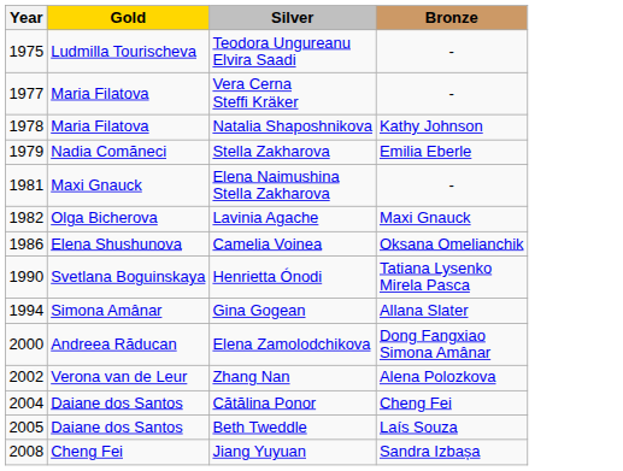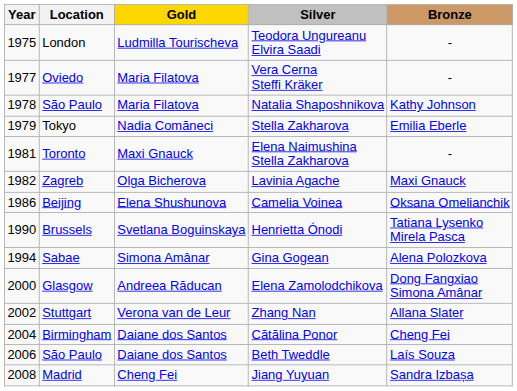 <table class="wikitable">
 <tr>
 <th>Year</th>
+<th>Location</th>
 <th style="background-color:gold;">Gold</th>
 <th style="background-color:silver;">Silver</th>
 <th style="background-color:#cc9966;">Bronze</th>
 </tr>
 <tr>
 <td>1975</td>
+<td> London</td>
 <td> <a href='#'>Ludmilla Tourischeva</a></td>
 <td> <a href='#'>Teodora Ungureanu</a> <br>  <a href='#'>Elvira Saadi</a></td>
 <td align="center">-</td>
 </tr>
 <tr>
 <td>1977</td>
+<td> <a href='#'>Oviedo</a></td>
 <td> <a href='#'>Maria Filatova</a></td>
 <td> <a href='#'>Vera Cerna</a> <br>  <a href='#'>Steffi Kräker</a></td>
 <td align="center">-</td>
 </tr>
 <tr>
 <td>1978</td>
+<td> <a href='#'>São Paulo</a></td>
 <td> <a href='#'>Maria Filatova</a></td>
 <td> <a href='#'>Natalia Shaposhnikova</a></td>
 <td> <a href='#'>Kathy Johnson</a></td>
 </tr>
 <tr>
 <td>1979</td>
+<td> Tokyo</td>
 <td> <a href='#'>Nadia Comăneci</a></td>
 <td> <a href='#'>Stella Zakharova</a></td>
 <td> <a href='#'>Emilia Eberle</a></td>
 </tr>
 <tr>
 <td>1981</td>
+<td> <a href='#'>Toronto</a></td>
 <td> <a href='#'>Maxi Gnauck</a></td>
 <td> <a href='#'>Elena Naimushina</a> <br>  <a href='#'>Stella Zakharova</a></td>
 <td align="center">-</td>
 </tr>
 <tr>
 <td>1982</td>
+<td> <a href='#'>Zagreb</a></td>
 <td> <a href='#'>Olga Bicherova</a></td>
 <td> <a href='#'>Lavinia Agache</a></td>
 <td> <a href='#'>Maxi Gnauck</a></td>
 </tr>
 <tr>
 <td>1986</td>
+<td> <a href='#'>Beijing</a></td>
 <td> <a href='#'>Elena Shushunova</a></td>
 <td> <a href='#'>Camelia Voinea</a></td>
 <td> <a href='#'>Oksana Omelianchik</a></td>
 </tr>
 <tr>
 <td>1990</td>
+<td> <a href='#'>Brussels</a></td>
 <td> <a href='#'>Svetlana Boguinskaya</a></td>
 <td> <a href='#'>Henrietta Ónodi</a></td>
 <td> <a href='#'>Tatiana Lysenko</a> <br>  <a href='#'>Mirela Pasca</a></td>
 </tr>
 <tr>
 <td>1994</td>
+<td> <a href='#'>Sabae</a></td>
 <td> <a href='#'>Simona Amânar</a></td>
 <td> <a href='#'>Gina Gogean</a></td>
-<td> <a href='#'>Allana Slater</a></td>
+<td> <a href='#'>Alena Polozkova</a></td>
 </tr>
 <tr>
 <td>2000</td>
+<td> <a href='#'>Glasgow</a></td>
 <td> <a href='#'>Andreea Răducan</a></td>
 <td> <a href='#'>Elena Zamolodchikova</a></td>
 <td> <a href='#'>Dong Fangxiao</a> <br>  <a href='#'>Simona Amânar</a></td>
 </tr>
 <tr>
 <td>2002</td>
+<td> <a href='#'>Stuttgart</a></td>
 <td> <a href='#'>Verona van de Leur</a></td>
 <td> <a href='#'>Zhang Nan</a></td>
-<td> <a href='#'>Alena Polozkova</a></td>
+<td> <a href='#'>Allana Slater</a></td>
 </tr>
 <tr>
 <td>2004</td>
+<td> <a href='#'>Birmingham</a></td>
 <td> <a href='#'>Daiane dos Santos</a></td>
 <td> <a href='#'>Cătălina Ponor</a></td>
 <td> <a href='#'>Cheng Fei</a></td>
 </tr>
 <tr>
-<td>2005</td>
+<td>2006</td>
+<td> <a href='#'>São Paulo</a></td>
 <td> <a href='#'>Daiane dos Santos</a></td>
 <td> <a href='#'>Beth Tweddle</a></td>
 <td> <a href='#'>Laís Souza</a></td>
 </tr>
 <tr>
 <td>2008</td>
+<td> <a href='#'>Madrid</a></td>
 <td> <a href='#'>Cheng Fei</a></td>
 <td> <a href='#'>Jiang Yuyuan</a></td>
 <td> <a href='#'>Sandra Izbașa</a></td>
 </tr>
 </table>
